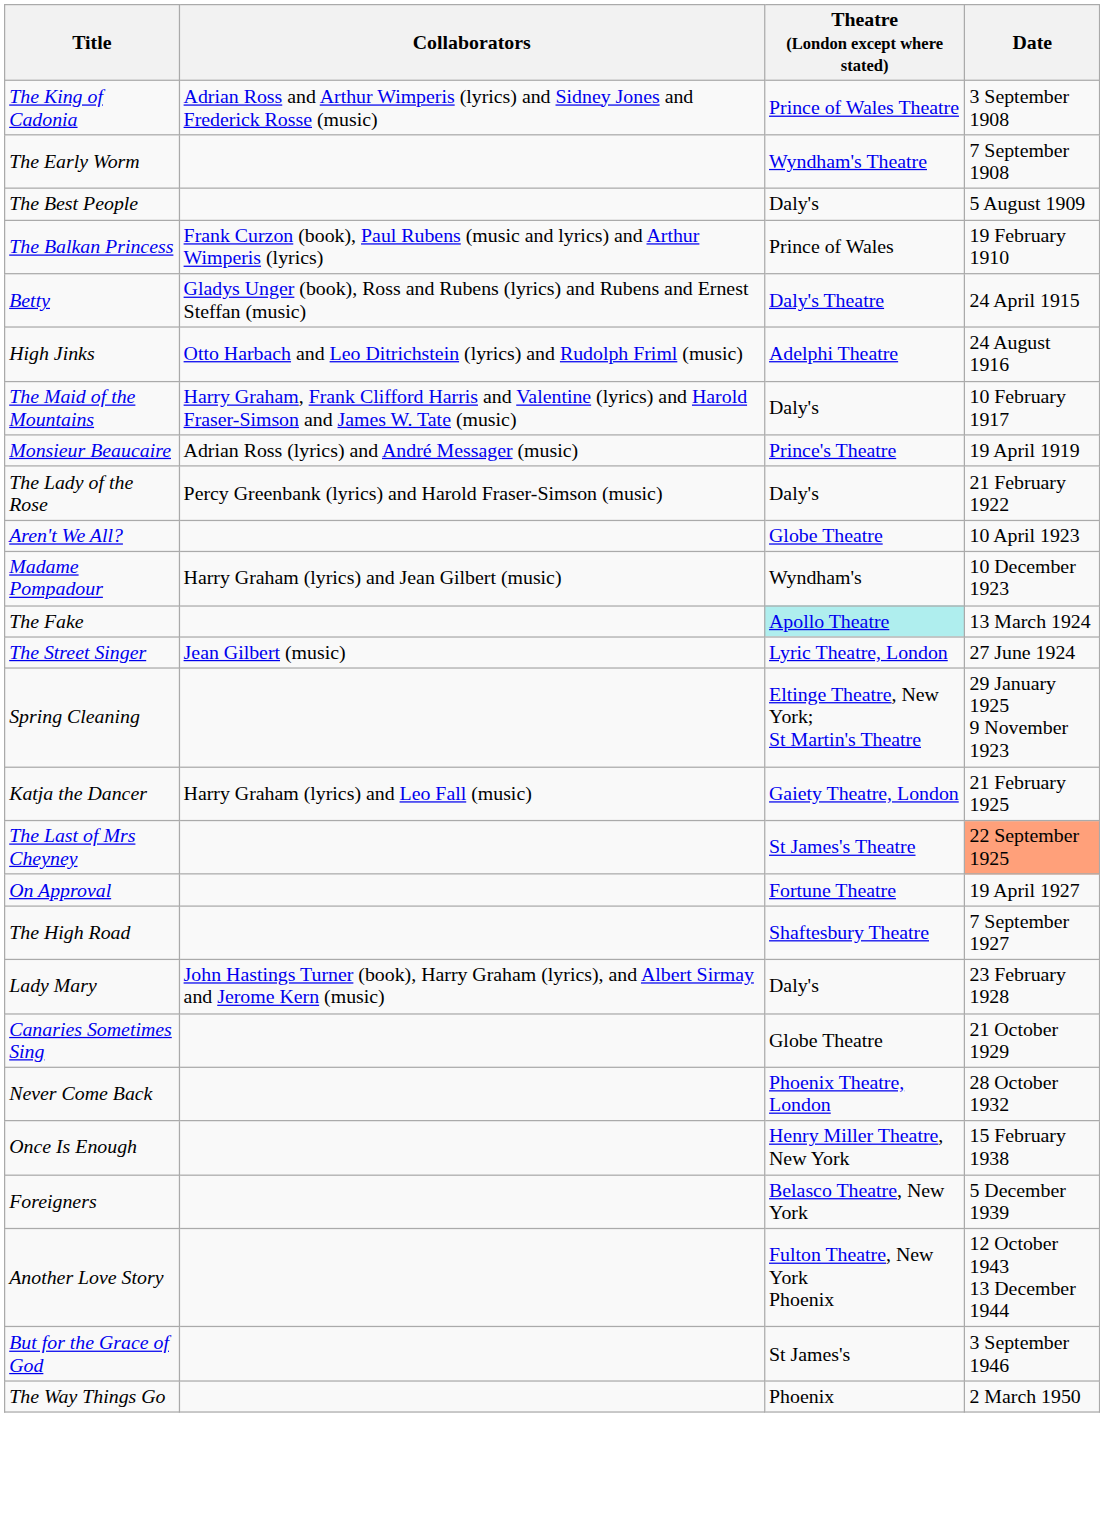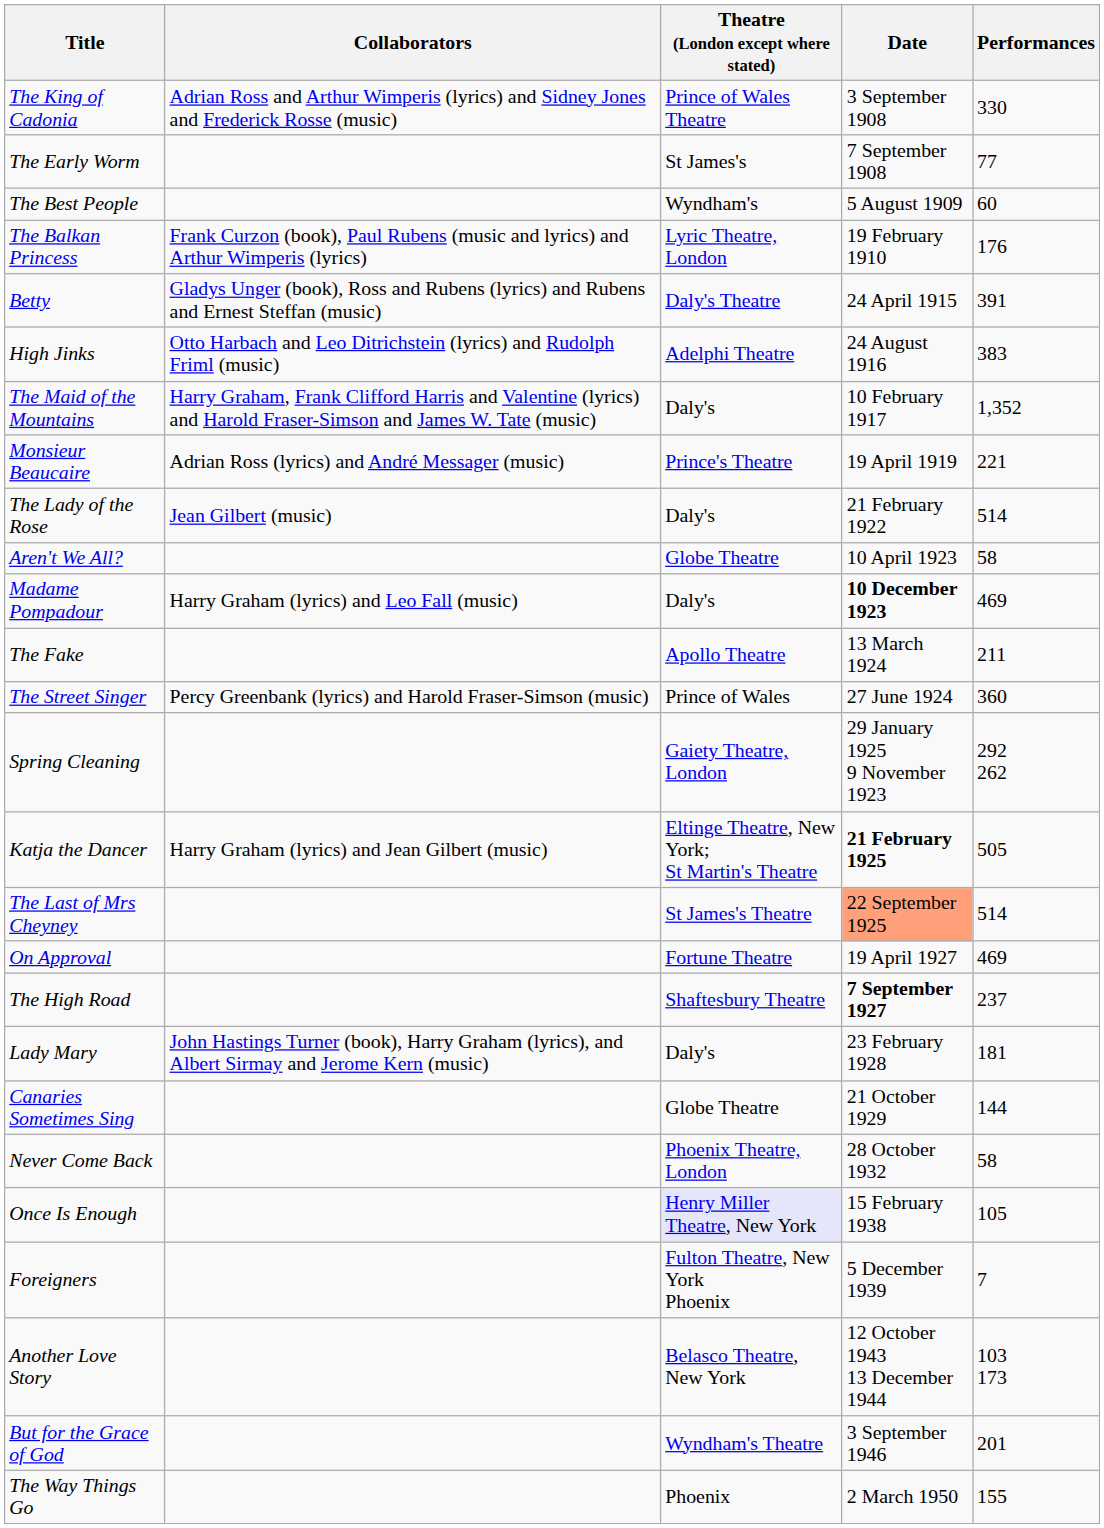 <table class="wikitable plainrowheaders" style="text-align: left; margin-right: 0;">
 <tr>
 <th scope="col">Title</th>
 <th scope="col">Collaborators</th>
 <th scope="col">Theatre<br><small>(London except where stated)</small></th>
 <th scope="col">Date</th>
+<th scope="col">Performances</th>
 </tr>
 <tr>
 <td><em><a href='#'>The King of Cadonia</a></em></td>
 <td><a href='#'>Adrian Ross</a> and <a href='#'>Arthur Wimperis</a> (lyrics) and <a href='#'>Sidney Jones</a> and <a href='#'>Frederick Rosse</a> (music)</td>
 <td><a href='#'>Prince of Wales Theatre</a></td>
 <td>3 September 1908</td>
+<td>330</td>
 </tr>
 <tr>
 <td><em>The Early Worm</em></td>
 <td></td>
-<td><a href='#'>Wyndham's Theatre</a></td>
+<td>St James's</td>
 <td>7 September 1908</td>
+<td>77</td>
 </tr>
 <tr>
 <td><em>The Best People</em></td>
 <td></td>
-<td>Daly's</td>
+<td>Wyndham's</td>
 <td>5 August 1909</td>
+<td>60</td>
 </tr>
 <tr>
 <td><em><a href='#'>The Balkan Princess</a></em></td>
 <td><a href='#'>Frank Curzon</a> (book), <a href='#'>Paul Rubens</a> (music and lyrics) and <a href='#'>Arthur Wimperis</a> (lyrics)</td>
-<td>Prince of Wales</td>
+<td><a href='#'>Lyric Theatre, London</a></td>
 <td>19 February 1910</td>
+<td>176</td>
 </tr>
 <tr>
 <td><em><a href='#'>Betty</a></em></td>
 <td><a href='#'>Gladys Unger</a> (book), Ross and Rubens (lyrics) and Rubens and Ernest Steffan (music)</td>
 <td><a href='#'>Daly's Theatre</a></td>
 <td>24 April 1915</td>
+<td>391</td>
 </tr>
 <tr>
 <td><em>High Jinks</em></td>
 <td><a href='#'>Otto Harbach</a> and <a href='#'>Leo Ditrichstein</a> (lyrics) and <a href='#'>Rudolph Friml</a> (music)</td>
 <td><a href='#'>Adelphi Theatre</a></td>
 <td>24 August 1916</td>
+<td>383</td>
 </tr>
 <tr>
 <td><em><a href='#'>The Maid of the Mountains</a></em></td>
 <td><a href='#'>Harry Graham</a>, <a href='#'>Frank Clifford Harris</a> and <a href='#'>Valentine</a> (lyrics) and <a href='#'>Harold Fraser-Simson</a> and <a href='#'>James W. Tate</a> (music)</td>
 <td>Daly's</td>
 <td>10 February 1917</td>
+<td>1,352</td>
 </tr>
 <tr>
 <td><em><a href='#'>Monsieur Beaucaire</a></em></td>
 <td>Adrian Ross (lyrics) and <a href='#'>André Messager</a> (music)</td>
 <td><a href='#'>Prince's Theatre</a></td>
 <td>19 April 1919</td>
+<td>221</td>
 </tr>
 <tr>
 <td><em>The Lady of the Rose</em></td>
-<td>Percy Greenbank (lyrics) and Harold Fraser-Simson (music)</td>
+<td><a href='#'>Jean Gilbert</a> (music)</td>
 <td>Daly's</td>
 <td>21 February 1922</td>
+<td>514</td>
 </tr>
 <tr>
 <td><em><a href='#'>Aren't We All?</a></em></td>
 <td></td>
 <td><a href='#'>Globe Theatre</a></td>
 <td>10 April 1923</td>
+<td>58</td>
 </tr>
 <tr>
 <td><em><a href='#'>Madame Pompadour</a></em></td>
-<td>Harry Graham (lyrics) and Jean Gilbert (music)</td>
-<td>Wyndham's</td>
-<td>10 December 1923</td>
+<td>Harry Graham (lyrics) and <a href='#'>Leo Fall</a> (music)</td>
+<td>Daly's</td>
+<td><strong>10 December 1923</strong></td>
+<td>469</td>
 </tr>
 <tr>
 <td><em>The Fake</em></td>
 <td></td>
-<td style="background: paleturquoise;"><a href='#'>Apollo Theatre</a></td>
+<td><a href='#'>Apollo Theatre</a></td>
 <td>13 March 1924</td>
+<td>211</td>
 </tr>
 <tr>
 <td><em><a href='#'>The Street Singer</a></em></td>
-<td><a href='#'>Jean Gilbert</a> (music)</td>
-<td><a href='#'>Lyric Theatre, London</a></td>
+<td>Percy Greenbank (lyrics) and Harold Fraser-Simson (music)</td>
+<td>Prince of Wales</td>
 <td>27 June 1924</td>
+<td>360</td>
 </tr>
 <tr>
 <td><em>Spring Cleaning</em></td>
 <td></td>
-<td><a href='#'>Eltinge Theatre</a>, New York;<br><a href='#'>St Martin's Theatre</a></td>
+<td><a href='#'>Gaiety Theatre, London</a></td>
 <td>29 January 1925<br>9 November 1923</td>
+<td>292<br>262</td>
 </tr>
 <tr>
 <td><em>Katja the Dancer</em></td>
-<td>Harry Graham (lyrics) and <a href='#'>Leo Fall</a> (music)</td>
-<td><a href='#'>Gaiety Theatre, London</a></td>
-<td>21 February 1925</td>
+<td>Harry Graham (lyrics) and Jean Gilbert (music)</td>
+<td><a href='#'>Eltinge Theatre</a>, New York;<br><a href='#'>St Martin's Theatre</a></td>
+<td><strong>21 February 1925</strong></td>
+<td>505</td>
 </tr>
 <tr>
 <td><em><a href='#'>The Last of Mrs Cheyney</a></em></td>
 <td></td>
 <td><a href='#'>St James's Theatre</a></td>
 <td style="background: lightsalmon;">22 September 1925</td>
+<td>514</td>
 </tr>
 <tr>
 <td><em><a href='#'>On Approval</a></em></td>
 <td></td>
 <td><a href='#'>Fortune Theatre</a></td>
 <td>19 April 1927</td>
+<td>469</td>
 </tr>
 <tr>
 <td><em>The High Road</em></td>
 <td></td>
 <td><a href='#'>Shaftesbury Theatre</a></td>
-<td>7 September 1927</td>
+<td><strong>7 September 1927</strong></td>
+<td>237</td>
 </tr>
 <tr>
 <td><em>Lady Mary</em></td>
 <td><a href='#'>John Hastings Turner</a> (book), Harry Graham (lyrics), and <a href='#'>Albert Sirmay</a> and <a href='#'>Jerome Kern</a> (music)</td>
 <td>Daly's</td>
 <td>23 February 1928</td>
+<td>181</td>
 </tr>
 <tr>
 <td><em><a href='#'>Canaries Sometimes Sing</a></em></td>
 <td></td>
 <td>Globe Theatre</td>
 <td>21 October 1929</td>
+<td>144</td>
 </tr>
 <tr>
 <td><em>Never Come Back</em></td>
 <td></td>
 <td><a href='#'>Phoenix Theatre, London</a></td>
 <td>28 October 1932</td>
+<td>58</td>
 </tr>
 <tr>
 <td><em>Once Is Enough</em></td>
 <td></td>
-<td><a href='#'>Henry Miller Theatre</a>, New York</td>
+<td style="background: lavender;"><a href='#'>Henry Miller Theatre</a>, New York</td>
 <td>15 February 1938</td>
+<td>105</td>
 </tr>
 <tr>
 <td><em>Foreigners</em></td>
 <td></td>
-<td><a href='#'>Belasco Theatre</a>, New York</td>
+<td><a href='#'>Fulton Theatre</a>, New York<br>Phoenix</td>
 <td>5 December 1939</td>
+<td>7</td>
 </tr>
 <tr>
 <td><em>Another Love Story</em></td>
 <td></td>
-<td><a href='#'>Fulton Theatre</a>, New York<br>Phoenix</td>
+<td><a href='#'>Belasco Theatre</a>, New York</td>
 <td>12 October 1943<br>13 December 1944</td>
+<td>103<br>173</td>
 </tr>
 <tr>
 <td><em><a href='#'>But for the Grace of God</a></em></td>
 <td></td>
-<td>St James's</td>
+<td><a href='#'>Wyndham's Theatre</a></td>
 <td>3 September 1946</td>
+<td>201</td>
 </tr>
 <tr>
 <td><em>The Way Things Go</em></td>
 <td></td>
 <td>Phoenix</td>
 <td>2 March 1950</td>
+<td>155</td>
 </tr>
 </table>
